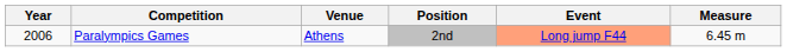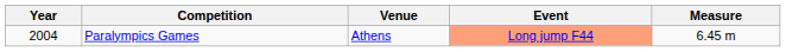 <table class="wikitable" width=55% style="font-size:90%; text-align:center;">
 <tr>
 <th>Year</th>
 <th>Competition</th>
 <th>Venue</th>
-<th>Position</th>
 <th>Event</th>
 <th>Measure</th>
 </tr>
 <tr>
-<td rowspan=1>2006</td>
+<td rowspan=1>2004</td>
 <td rowspan=1 align=left><a href='#'>Paralympics Games</a></td>
 <td rowspan=1 align=left> <a href='#'>Athens</a></td>
-<td bgcolor=silver>2nd</td>
 <td style="background: lightsalmon;"><a href='#'>Long jump F44</a></td>
 <td>6.45 m</td>
 </tr>
 </table>
